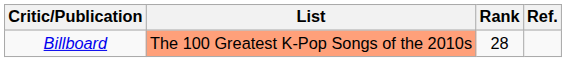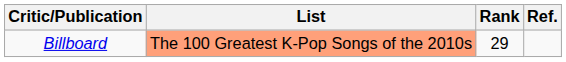 <table class="sortable wikitable" style="text-align:center;">
 <tr>
 <th>Critic/Publication</th>
 <th>List</th>
 <th>Rank</th>
 <th>Ref.</th>
 </tr>
 <tr>
 <td><em><a href='#'>Billboard</a></em></td>
 <td style="background: lightsalmon;">The 100 Greatest K-Pop Songs of the 2010s</td>
-<td>28</td>
+<td>29</td>
 <td></td>
 </tr>
 </table>
